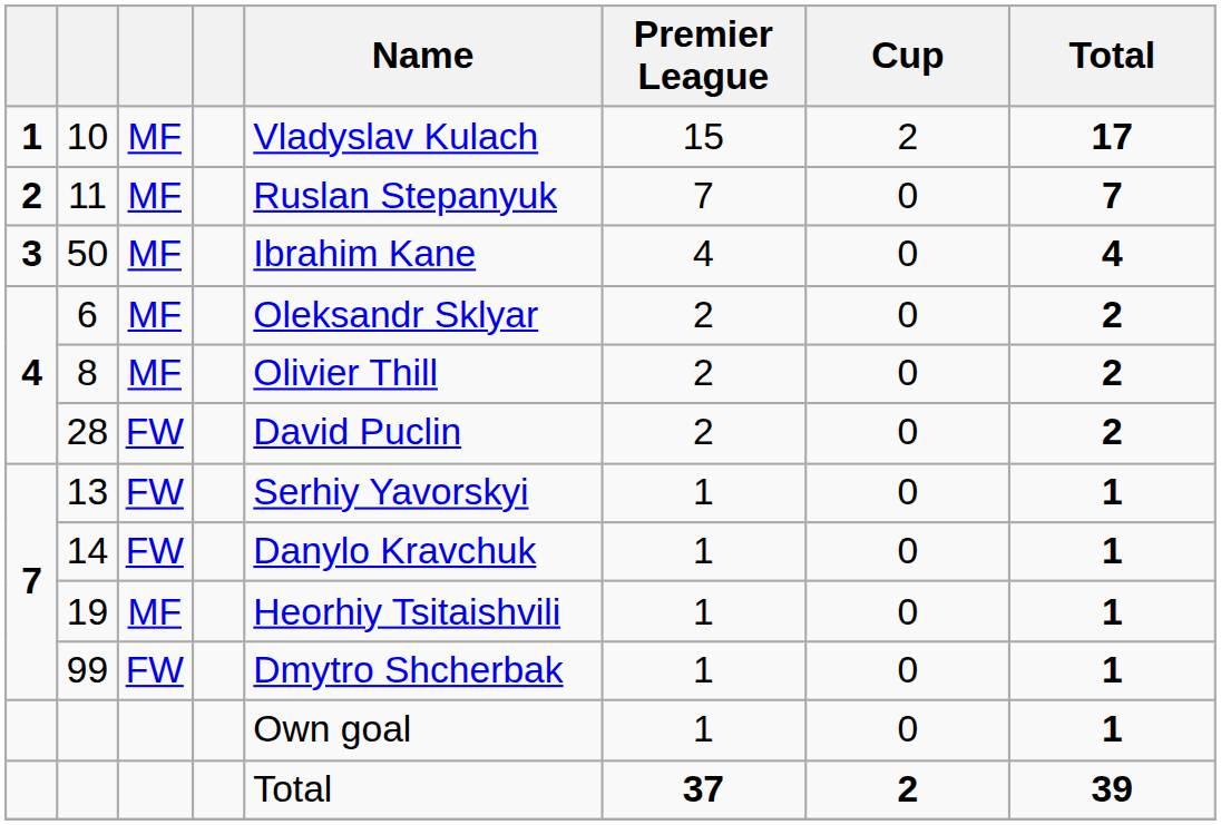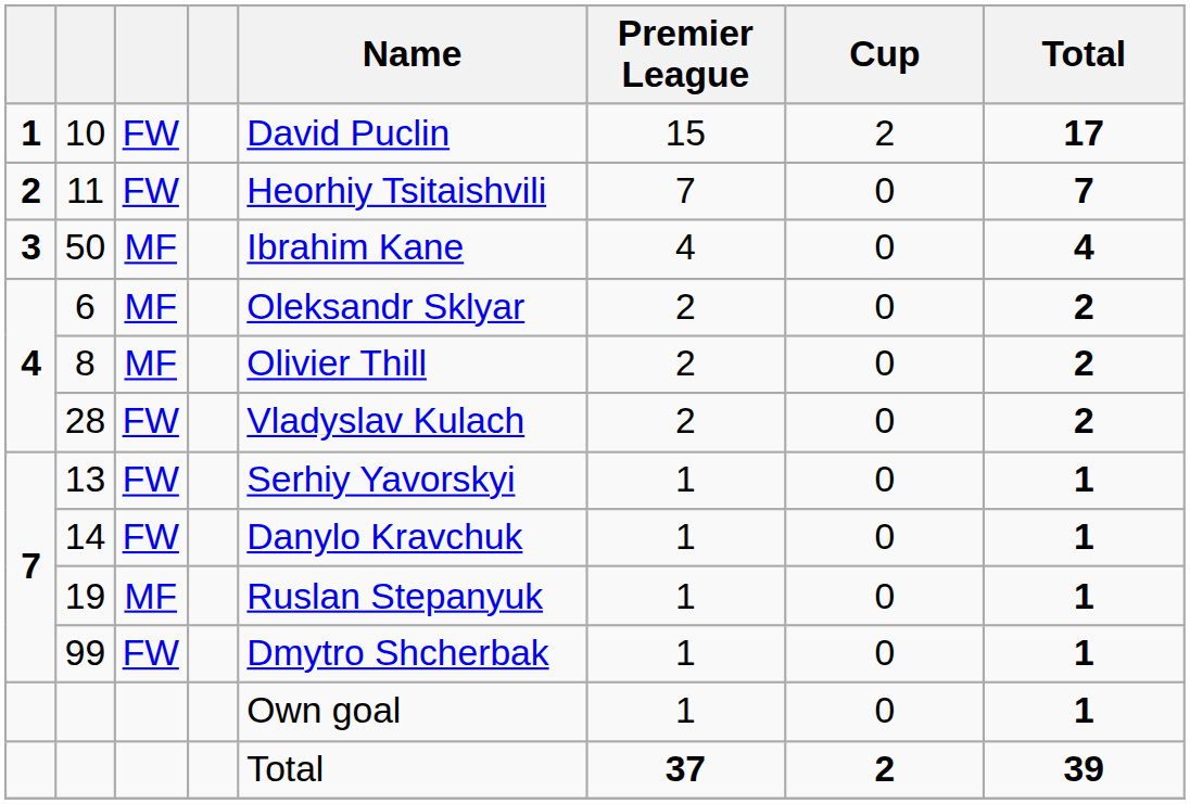 <table class="wikitable" style="text-align:center">
 <tr>
 <th width=15></th>
 <th width=15></th>
 <th width=15></th>
 <th width=15></th>
 <th width=145>Name</th>
 <th width=80><strong>Premier League</strong></th>
 <th width=80><strong>Cup</strong></th>
 <th width=80>Total</th>
 </tr>
 <tr>
 <td><strong>1</strong></td>
 <td>10</td>
-<td><a href='#'>MF</a></td>
+<td><a href='#'>FW</a></td>
 <td></td>
-<td align=left><a href='#'>Vladyslav Kulach</a></td>
+<td align=left><a href='#'>David Puclin</a></td>
 <td>15</td>
 <td>2</td>
 <td><strong>17</strong></td>
 </tr>
 <tr>
 <td><strong>2</strong></td>
 <td>11</td>
-<td><a href='#'>MF</a></td>
+<td><a href='#'>FW</a></td>
 <td></td>
-<td align=left><a href='#'>Ruslan Stepanyuk</a></td>
+<td align=left><a href='#'>Heorhiy Tsitaishvili</a></td>
 <td>7</td>
 <td>0</td>
 <td><strong>7</strong></td>
 </tr>
 <tr>
 <td><strong>3</strong></td>
 <td>50</td>
 <td><a href='#'>MF</a></td>
 <td></td>
 <td align=left><a href='#'>Ibrahim Kane</a></td>
 <td>4</td>
 <td>0</td>
 <td><strong>4</strong></td>
 </tr>
 <tr>
 <td rowspan=3><strong>4</strong></td>
 <td>6</td>
 <td><a href='#'>MF</a></td>
 <td></td>
 <td align=left><a href='#'>Oleksandr Sklyar</a></td>
 <td>2</td>
 <td>0</td>
 <td><strong>2</strong></td>
 </tr>
 <tr>
 <td>8</td>
 <td><a href='#'>MF</a></td>
 <td></td>
 <td align=left><a href='#'>Olivier Thill</a></td>
 <td>2</td>
 <td>0</td>
 <td><strong>2</strong></td>
 </tr>
 <tr>
 <td>28</td>
 <td><a href='#'>FW</a></td>
 <td></td>
-<td align=left><a href='#'>David Puclin</a></td>
+<td align=left><a href='#'>Vladyslav Kulach</a></td>
 <td>2</td>
 <td>0</td>
 <td><strong>2</strong></td>
 </tr>
 <tr>
 <td rowspan=4><strong>7</strong></td>
 <td>13</td>
 <td><a href='#'>FW</a></td>
 <td></td>
 <td align=left><a href='#'>Serhiy Yavorskyi</a></td>
 <td>1</td>
 <td>0</td>
 <td><strong>1</strong></td>
 </tr>
 <tr>
 <td>14</td>
 <td><a href='#'>FW</a></td>
 <td></td>
 <td align=left><a href='#'>Danylo Kravchuk</a></td>
 <td>1</td>
 <td>0</td>
 <td><strong>1</strong></td>
 </tr>
 <tr>
 <td>19</td>
 <td><a href='#'>MF</a></td>
 <td></td>
-<td align=left><a href='#'>Heorhiy Tsitaishvili</a></td>
+<td align=left><a href='#'>Ruslan Stepanyuk</a></td>
 <td>1</td>
 <td>0</td>
 <td><strong>1</strong></td>
 </tr>
 <tr>
 <td>99</td>
 <td><a href='#'>FW</a></td>
 <td></td>
 <td align=left><a href='#'>Dmytro Shcherbak</a></td>
 <td>1</td>
 <td>0</td>
 <td><strong>1</strong></td>
 </tr>
 <tr>
 <td></td>
 <td></td>
 <td></td>
 <td></td>
 <td align=left>Own goal</td>
 <td>1</td>
 <td>0</td>
 <td><strong>1</strong></td>
 </tr>
 <tr>
 <td></td>
 <td></td>
 <td></td>
 <td></td>
 <td align=left>Total</td>
 <td><strong>37</strong></td>
 <td><strong>2</strong></td>
 <td><strong>39</strong></td>
 </tr>
 <tr>
 </tr>
 </table>
